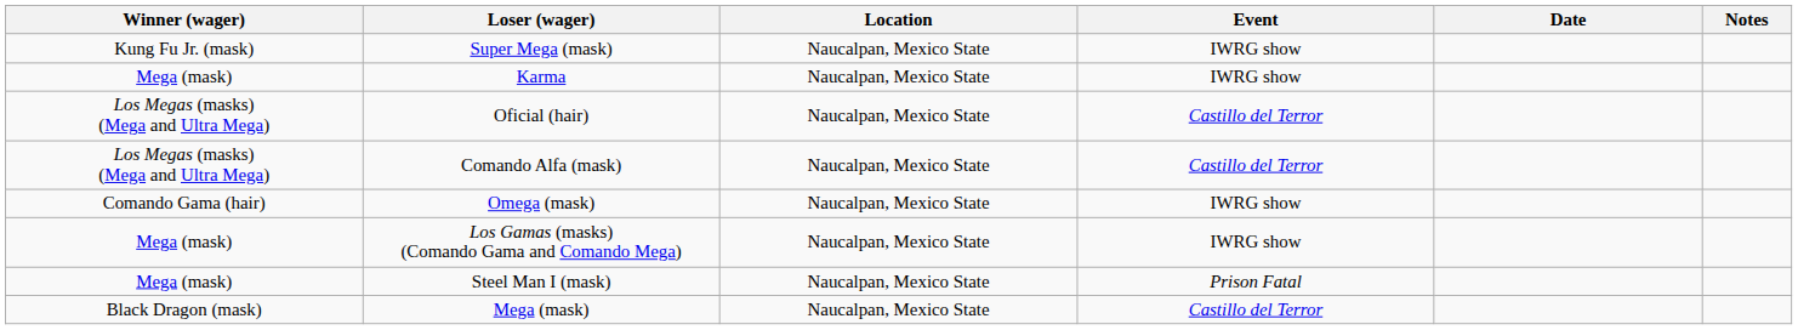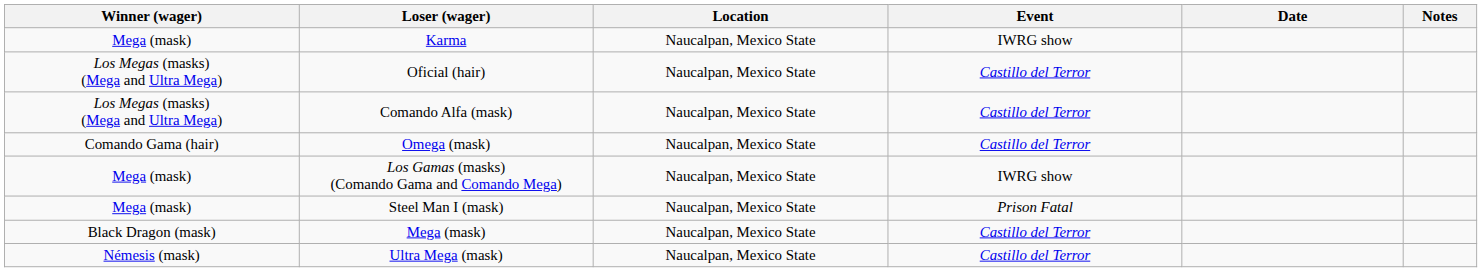 <table class="wikitable sortable" width=100%  style="text-align: center">
 <tr>
 <th width=20% scope="col">Winner (wager)</th>
 <th width=20% scope="col">Loser (wager)</th>
 <th width=20% scope="col">Location</th>
 <th width=20% scope="col">Event</th>
 <th width=15% scope="col">Date</th>
 <th class="unsortable" width=5% scope="col">Notes</th>
-</tr>
-<tr>
-<td>Kung Fu Jr. (mask)</td>
-<td><a href='#'>Super Mega</a> (mask)</td>
-<td>Naucalpan, Mexico State</td>
-<td>IWRG show</td>
-<td></td>
-<td></td>
 </tr>
 <tr>
 <td><a href='#'>Mega</a> (mask)</td>
 <td><a href='#'>Karma</a></td>
 <td>Naucalpan, Mexico State</td>
 <td>IWRG show</td>
 <td></td>
 <td></td>
 </tr>
 <tr>
 <td><em>Los Megas</em> (masks)<br>(<a href='#'>Mega</a> and <a href='#'>Ultra Mega</a>)</td>
 <td>Oficial (hair)</td>
 <td>Naucalpan, Mexico State</td>
 <td><em><a href='#'>Castillo del Terror</a></em></td>
 <td></td>
 <td></td>
 </tr>
 <tr>
 <td><em>Los Megas</em> (masks)<br>(<a href='#'>Mega</a> and <a href='#'>Ultra Mega</a>)</td>
 <td>Comando Alfa (mask)</td>
 <td>Naucalpan, Mexico State</td>
 <td><em><a href='#'>Castillo del Terror</a></em></td>
 <td></td>
 <td></td>
 </tr>
 <tr>
 <td>Comando Gama (hair)</td>
 <td><a href='#'>Omega</a> (mask)</td>
 <td>Naucalpan, Mexico State</td>
-<td>IWRG show</td>
+<td><em><a href='#'>Castillo del Terror</a></em></td>
 <td></td>
 <td></td>
 </tr>
 <tr>
 <td><a href='#'>Mega</a> (mask)</td>
 <td><em>Los Gamas</em> (masks)<br>(Comando Gama and <a href='#'>Comando Mega</a>)</td>
 <td>Naucalpan, Mexico State</td>
 <td>IWRG show</td>
 <td></td>
 <td></td>
 </tr>
 <tr>
 <td><a href='#'>Mega</a> (mask)</td>
 <td>Steel Man I (mask)</td>
 <td>Naucalpan, Mexico State</td>
 <td><em>Prison Fatal</em></td>
 <td></td>
 <td></td>
 </tr>
 <tr>
 <td>Black Dragon (mask)</td>
 <td><a href='#'>Mega</a> (mask)</td>
 <td>Naucalpan, Mexico State</td>
 <td><em><a href='#'>Castillo del Terror</a></em></td>
 <td></td>
 <td></td>
 </tr>
+<tr>
+<td><a href='#'>Némesis</a> (mask)</td>
+<td><a href='#'>Ultra Mega</a> (mask)</td>
+<td>Naucalpan, Mexico State</td>
+<td><em><a href='#'>Castillo del Terror</a></em></td>
+<td></td>
+<td></td>
+</tr>
 </table>
